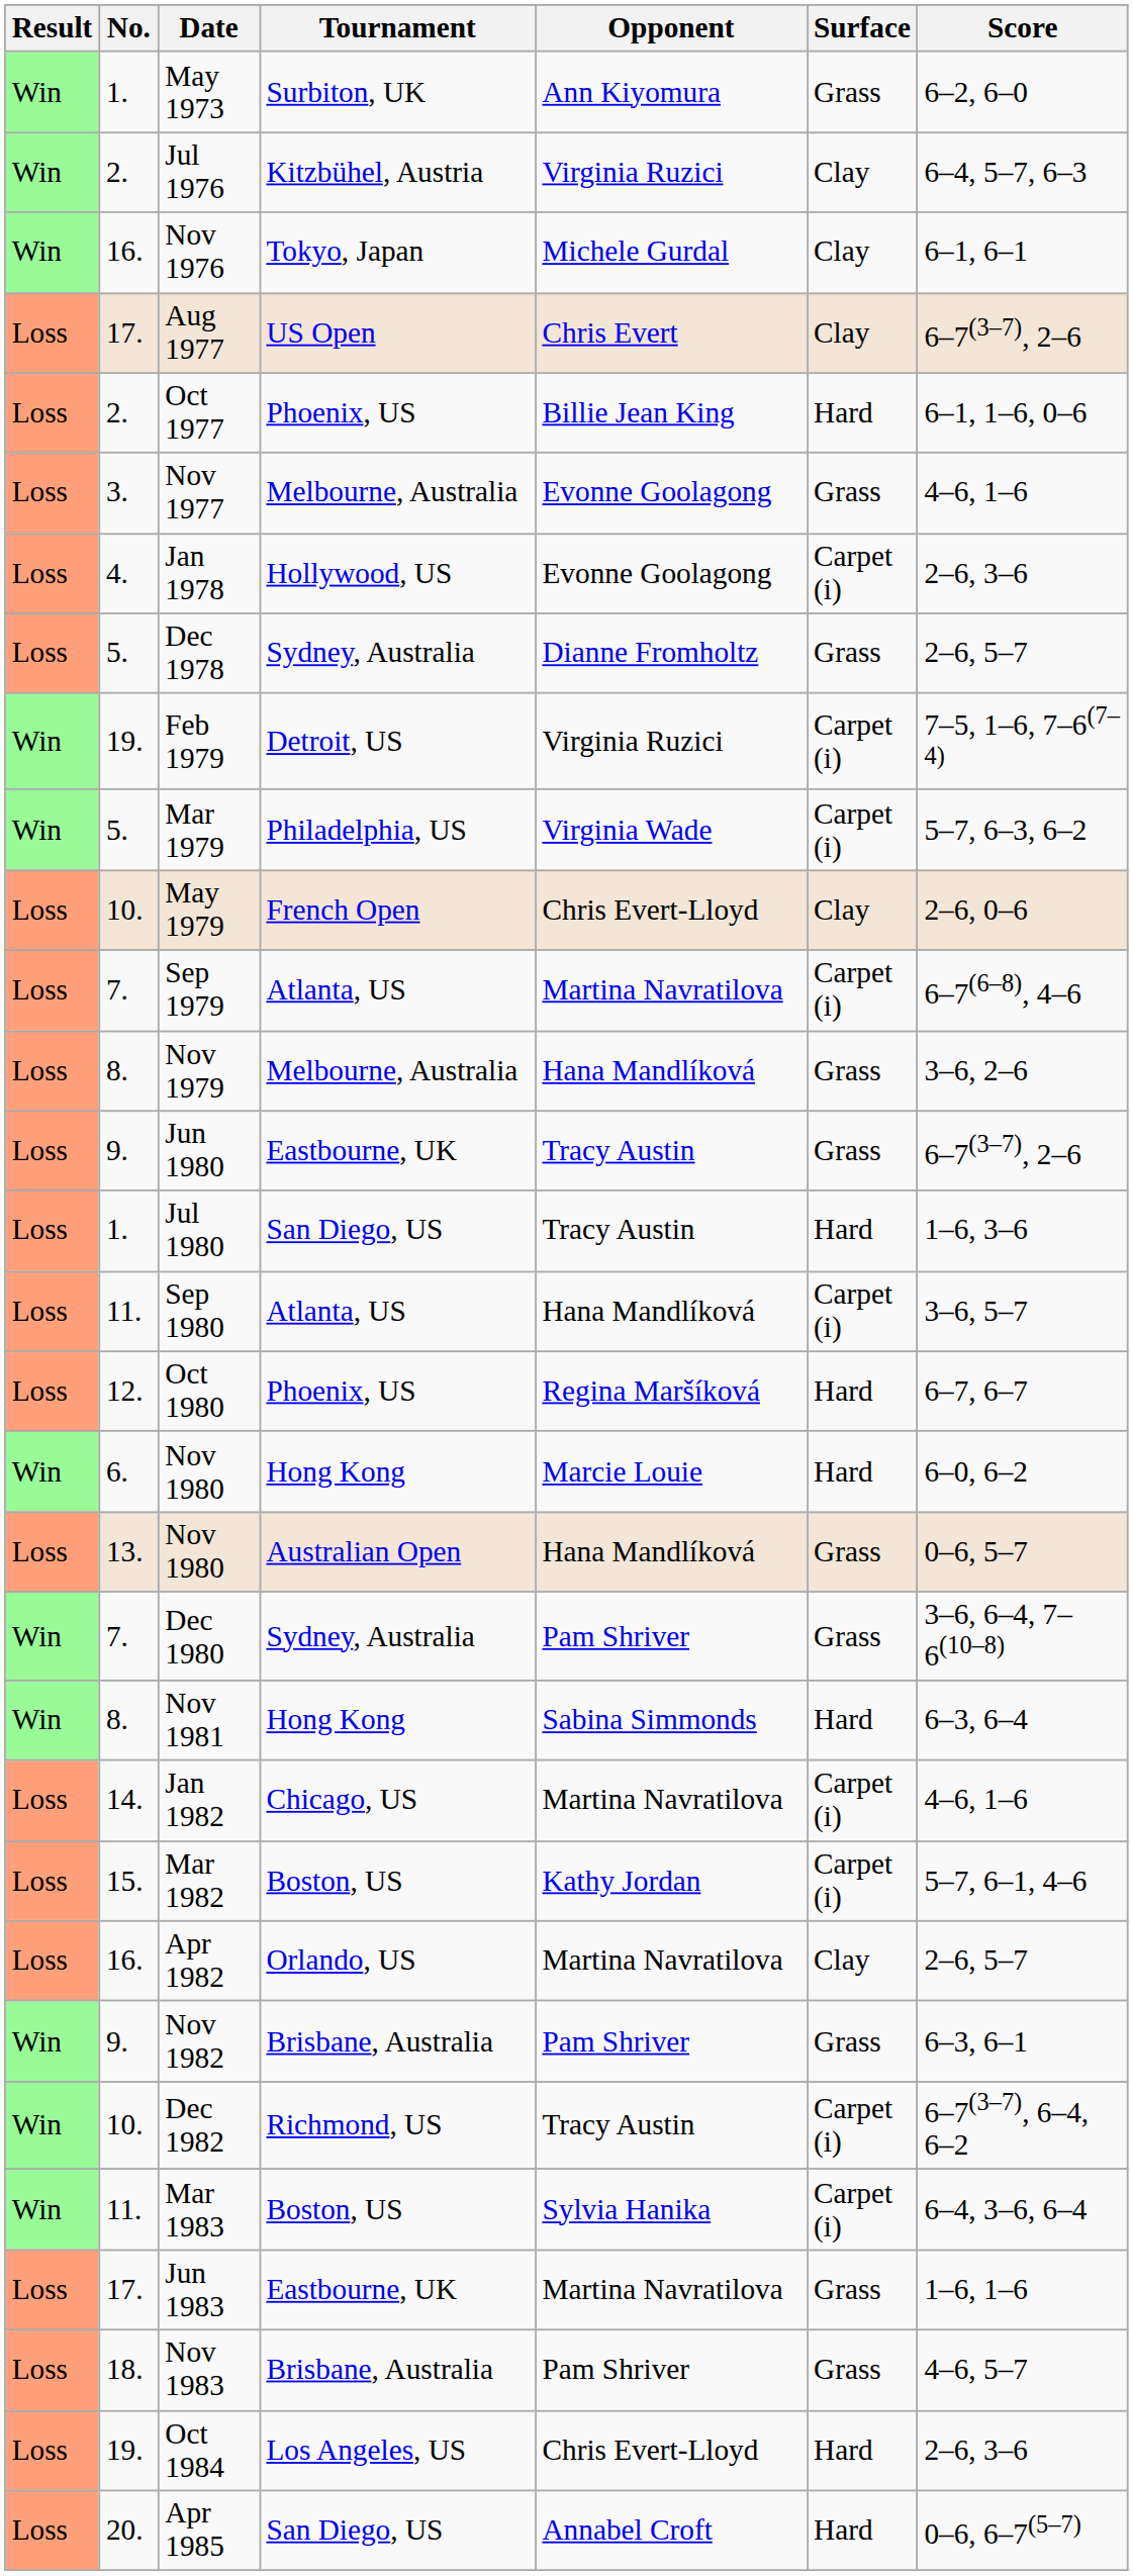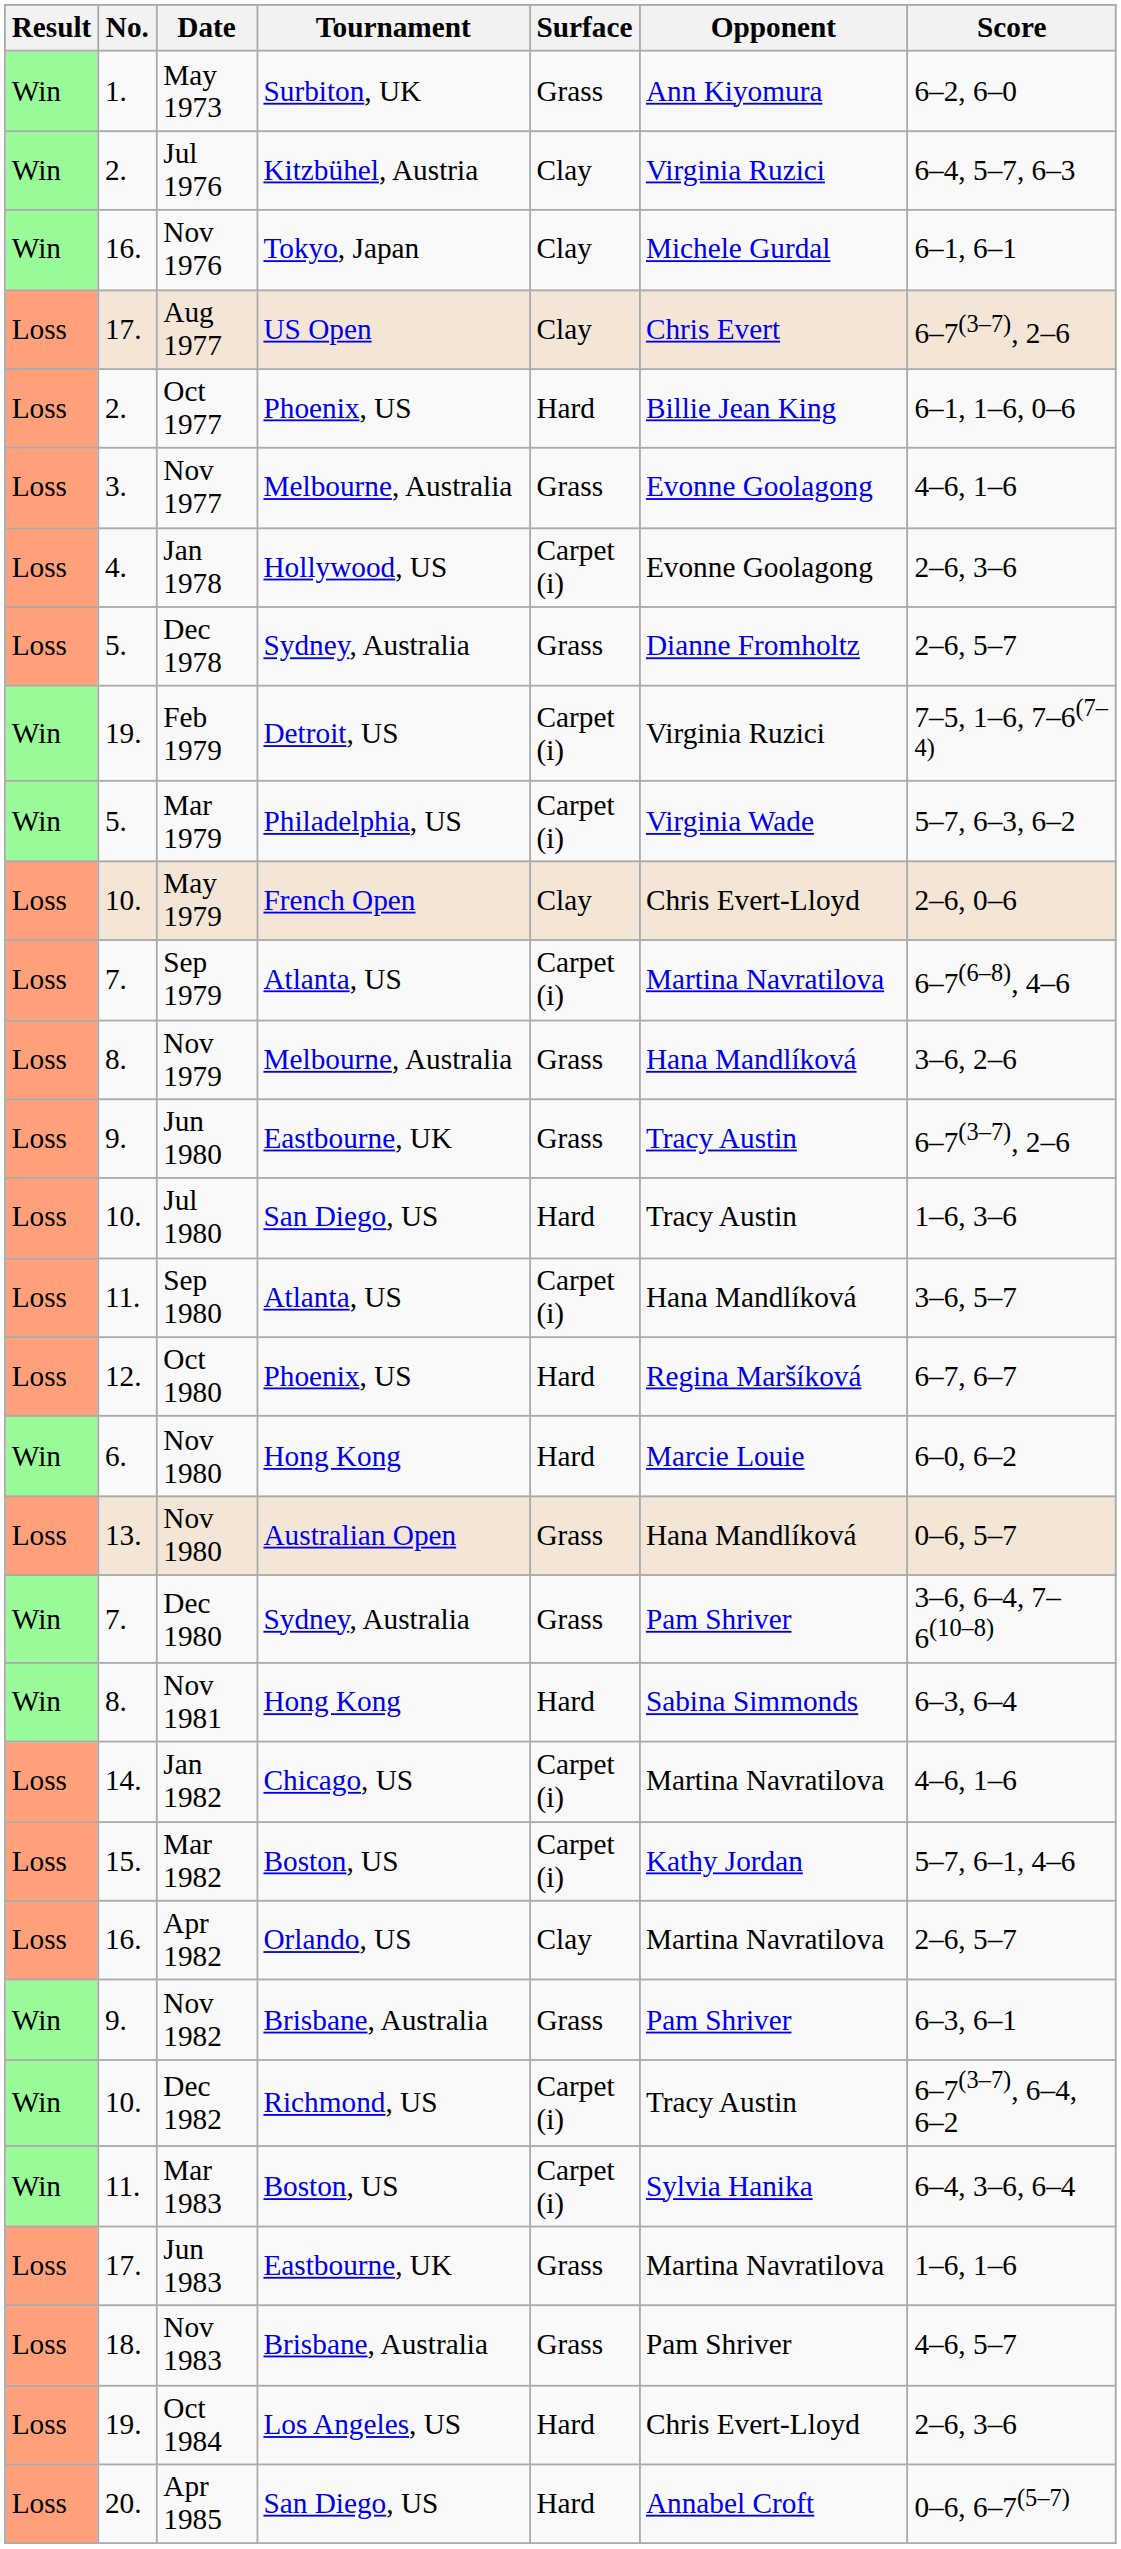 <table class="sortable wikitable">
 <tr>
 <th>Result</th>
 <th style="width:25px">No.</th>
 <th style="width:55px">Date</th>
 <th style="width:170px">Tournament</th>
+<th style="width:50px">Surface</th>
 <th style="width:170px">Opponent</th>
-<th style="width:50px">Surface</th>
 <th style="width:140px" class="unsortable">Score</th>
 </tr>
 <tr>
 <td style="background:#98fb98;">Win</td>
 <td>1.</td>
 <td>May 1973</td>
 <td><a href='#'>Surbiton</a>, UK</td>
+<td>Grass</td>
 <td> <a href='#'>Ann Kiyomura</a></td>
-<td>Grass</td>
 <td>6–2, 6–0</td>
 </tr>
 <tr>
 <td style="background:#98fb98;">Win</td>
 <td>2.</td>
 <td>Jul 1976</td>
 <td><a href='#'>Kitzbühel</a>, Austria</td>
+<td>Clay</td>
 <td> <a href='#'>Virginia Ruzici</a></td>
-<td>Clay</td>
 <td>6–4, 5–7, 6–3</td>
 </tr>
 <tr>
 <td style="background:#98fb98;">Win</td>
 <td>16.</td>
 <td>Nov 1976</td>
 <td><a href='#'>Tokyo</a>, Japan</td>
+<td>Clay</td>
 <td> <a href='#'>Michele Gurdal</a></td>
-<td>Clay</td>
 <td>6–1, 6–1</td>
 </tr>
 <tr style="background:#f3e6d7;">
 <td style="background:#ffa07a;">Loss</td>
 <td>17.</td>
 <td>Aug 1977</td>
 <td><a href='#'>US Open</a></td>
+<td>Clay</td>
 <td> <a href='#'>Chris Evert</a></td>
-<td>Clay</td>
 <td>6–7<sup>(3–7)</sup>, 2–6</td>
 </tr>
 <tr>
 <td style="background:#ffa07a;">Loss</td>
 <td>2.</td>
 <td>Oct 1977</td>
 <td><a href='#'>Phoenix</a>, US</td>
+<td>Hard</td>
 <td> <a href='#'>Billie Jean King</a></td>
-<td>Hard</td>
 <td>6–1, 1–6, 0–6</td>
 </tr>
 <tr>
 <td style="background:#ffa07a;">Loss</td>
 <td>3.</td>
 <td>Nov 1977</td>
 <td><a href='#'>Melbourne</a>, Australia</td>
+<td>Grass</td>
 <td> <a href='#'>Evonne Goolagong</a></td>
-<td>Grass</td>
 <td>4–6, 1–6</td>
 </tr>
 <tr>
 <td style="background:#ffa07a;">Loss</td>
 <td>4.</td>
 <td>Jan 1978</td>
 <td><a href='#'>Hollywood</a>, US</td>
+<td>Carpet (i)</td>
 <td> Evonne Goolagong</td>
-<td>Carpet (i)</td>
 <td>2–6, 3–6</td>
 </tr>
 <tr>
 <td style="background:#ffa07a;">Loss</td>
 <td>5.</td>
 <td>Dec 1978</td>
 <td><a href='#'>Sydney</a>, Australia</td>
+<td>Grass</td>
 <td> <a href='#'>Dianne Fromholtz</a></td>
-<td>Grass</td>
 <td>2–6, 5–7</td>
 </tr>
 <tr>
 <td style="background:#98fb98;">Win</td>
 <td>19.</td>
 <td>Feb 1979</td>
 <td><a href='#'>Detroit</a>, US</td>
+<td>Carpet (i)</td>
 <td> Virginia Ruzici</td>
-<td>Carpet (i)</td>
 <td>7–5, 1–6, 7–6<sup>(7–4)</sup></td>
 </tr>
 <tr>
 <td style="background:#98fb98;">Win</td>
 <td>5.</td>
 <td>Mar 1979</td>
 <td><a href='#'>Philadelphia</a>, US</td>
+<td>Carpet (i)</td>
 <td> <a href='#'>Virginia Wade</a></td>
-<td>Carpet (i)</td>
 <td>5–7, 6–3, 6–2</td>
 </tr>
 <tr style="background:#f3e6d7;">
 <td style="background:#ffa07a;">Loss</td>
 <td>10.</td>
 <td>May 1979</td>
 <td><a href='#'>French Open</a></td>
+<td>Clay</td>
 <td> Chris Evert-Lloyd</td>
-<td>Clay</td>
 <td>2–6, 0–6</td>
 </tr>
 <tr>
 <td style="background:#ffa07a;">Loss</td>
 <td>7.</td>
 <td>Sep 1979</td>
 <td><a href='#'>Atlanta</a>, US</td>
+<td>Carpet (i)</td>
 <td> <a href='#'>Martina Navratilova</a></td>
-<td>Carpet (i)</td>
 <td>6–7<sup>(6–8)</sup>, 4–6</td>
 </tr>
 <tr>
 <td style="background:#ffa07a;">Loss</td>
 <td>8.</td>
 <td>Nov 1979</td>
 <td><a href='#'>Melbourne</a>, Australia</td>
+<td>Grass</td>
 <td> <a href='#'>Hana Mandlíková</a></td>
-<td>Grass</td>
 <td>3–6, 2–6</td>
 </tr>
 <tr>
 <td style="background:#ffa07a;">Loss</td>
 <td>9.</td>
 <td>Jun 1980</td>
 <td><a href='#'>Eastbourne</a>, UK</td>
+<td>Grass</td>
 <td> <a href='#'>Tracy Austin</a></td>
-<td>Grass</td>
 <td>6–7<sup>(3–7)</sup>, 2–6</td>
 </tr>
 <tr>
 <td style="background:#ffa07a;">Loss</td>
-<td>1.</td>
+<td>10.</td>
 <td>Jul 1980</td>
 <td><a href='#'>San Diego</a>, US</td>
+<td>Hard</td>
 <td> Tracy Austin</td>
-<td>Hard</td>
 <td>1–6, 3–6</td>
 </tr>
 <tr>
 <td style="background:#ffa07a;">Loss</td>
 <td>11.</td>
 <td>Sep 1980</td>
 <td><a href='#'>Atlanta</a>, US</td>
+<td>Carpet (i)</td>
 <td> Hana Mandlíková</td>
-<td>Carpet (i)</td>
 <td>3–6, 5–7</td>
 </tr>
 <tr>
 <td style="background:#ffa07a;">Loss</td>
 <td>12.</td>
 <td>Oct 1980</td>
 <td><a href='#'>Phoenix</a>, US</td>
+<td>Hard</td>
 <td> <a href='#'>Regina Maršíková</a></td>
-<td>Hard</td>
 <td>6–7, 6–7</td>
 </tr>
 <tr>
 <td style="background:#98fb98;">Win</td>
 <td>6.</td>
 <td>Nov 1980</td>
 <td><a href='#'>Hong Kong</a></td>
+<td>Hard</td>
 <td> <a href='#'>Marcie Louie</a></td>
-<td>Hard</td>
 <td>6–0, 6–2</td>
 </tr>
 <tr style="background:#f3e6d7;">
 <td style="background:#ffa07a;">Loss</td>
 <td>13.</td>
 <td>Nov 1980</td>
 <td><a href='#'>Australian Open</a></td>
+<td>Grass</td>
 <td> Hana Mandlíková</td>
-<td>Grass</td>
 <td>0–6, 5–7</td>
 </tr>
 <tr>
 <td style="background:#98fb98;">Win</td>
 <td>7.</td>
 <td>Dec 1980</td>
 <td><a href='#'>Sydney</a>, Australia</td>
+<td>Grass</td>
 <td> <a href='#'>Pam Shriver</a></td>
-<td>Grass</td>
 <td>3–6, 6–4, 7–6<sup>(10–8)</sup></td>
 </tr>
 <tr>
 <td style="background:#98fb98;">Win</td>
 <td>8.</td>
 <td>Nov 1981</td>
 <td><a href='#'>Hong Kong</a></td>
+<td>Hard</td>
 <td> <a href='#'>Sabina Simmonds</a></td>
-<td>Hard</td>
 <td>6–3, 6–4</td>
 </tr>
 <tr>
 <td style="background:#ffa07a;">Loss</td>
 <td>14.</td>
 <td>Jan 1982</td>
 <td><a href='#'>Chicago</a>, US</td>
+<td>Carpet (i)</td>
 <td> Martina Navratilova</td>
-<td>Carpet (i)</td>
 <td>4–6, 1–6</td>
 </tr>
 <tr>
 <td style="background:#ffa07a;">Loss</td>
 <td>15.</td>
 <td>Mar 1982</td>
 <td><a href='#'>Boston</a>, US</td>
+<td>Carpet (i)</td>
 <td> <a href='#'>Kathy Jordan</a></td>
-<td>Carpet (i)</td>
 <td>5–7, 6–1, 4–6</td>
 </tr>
 <tr>
 <td style="background:#ffa07a;">Loss</td>
 <td>16.</td>
 <td>Apr 1982</td>
 <td><a href='#'>Orlando</a>, US</td>
+<td>Clay</td>
 <td> Martina Navratilova</td>
-<td>Clay</td>
 <td>2–6, 5–7</td>
 </tr>
 <tr>
 <td style="background:#98fb98;">Win</td>
 <td>9.</td>
 <td>Nov 1982</td>
 <td><a href='#'>Brisbane</a>, Australia</td>
+<td>Grass</td>
 <td> <a href='#'>Pam Shriver</a></td>
-<td>Grass</td>
 <td>6–3, 6–1</td>
 </tr>
 <tr>
 <td style="background:#98fb98;">Win</td>
 <td>10.</td>
 <td>Dec 1982</td>
 <td><a href='#'>Richmond</a>, US</td>
+<td>Carpet (i)</td>
 <td> Tracy Austin</td>
-<td>Carpet (i)</td>
 <td>6–7<sup>(3–7)</sup>, 6–4, 6–2</td>
 </tr>
 <tr>
 <td style="background:#98fb98;">Win</td>
 <td>11.</td>
 <td>Mar 1983</td>
 <td><a href='#'>Boston</a>, US</td>
+<td>Carpet (i)</td>
 <td> <a href='#'>Sylvia Hanika</a></td>
-<td>Carpet (i)</td>
 <td>6–4, 3–6, 6–4</td>
 </tr>
 <tr>
 <td style="background:#ffa07a;">Loss</td>
 <td>17.</td>
 <td>Jun 1983</td>
 <td><a href='#'>Eastbourne</a>, UK</td>
+<td>Grass</td>
 <td> Martina Navratilova</td>
-<td>Grass</td>
 <td>1–6, 1–6</td>
 </tr>
 <tr>
 <td style="background:#ffa07a;">Loss</td>
 <td>18.</td>
 <td>Nov 1983</td>
 <td><a href='#'>Brisbane</a>, Australia</td>
+<td>Grass</td>
 <td> Pam Shriver</td>
-<td>Grass</td>
 <td>4–6, 5–7</td>
 </tr>
 <tr>
 <td style="background:#ffa07a;">Loss</td>
 <td>19.</td>
 <td>Oct 1984</td>
 <td><a href='#'>Los Angeles</a>, US</td>
+<td>Hard</td>
 <td> Chris Evert-Lloyd</td>
-<td>Hard</td>
 <td>2–6, 3–6</td>
 </tr>
 <tr>
 <td style="background:#ffa07a;">Loss</td>
 <td>20.</td>
 <td>Apr 1985</td>
 <td><a href='#'>San Diego</a>, US</td>
+<td>Hard</td>
 <td> <a href='#'>Annabel Croft</a></td>
-<td>Hard</td>
 <td>0–6, 6–7<sup>(5–7)</sup></td>
 </tr>
 </table>
